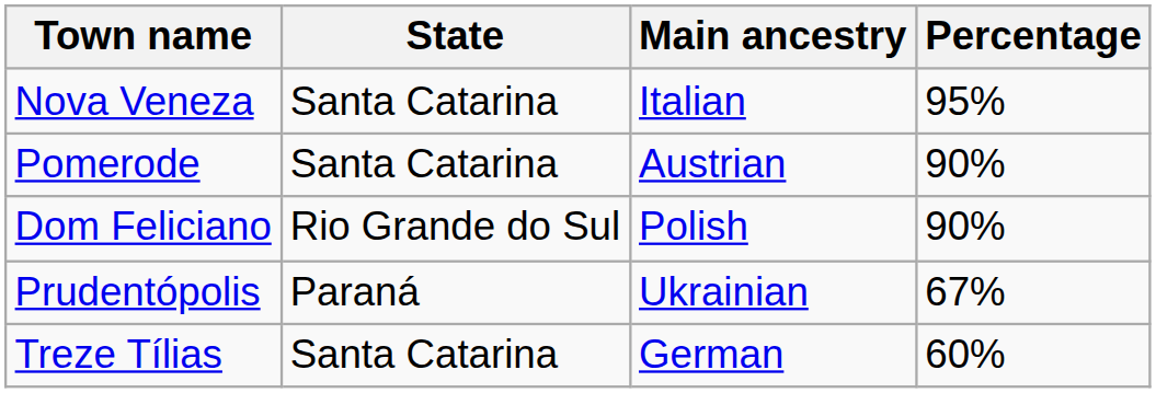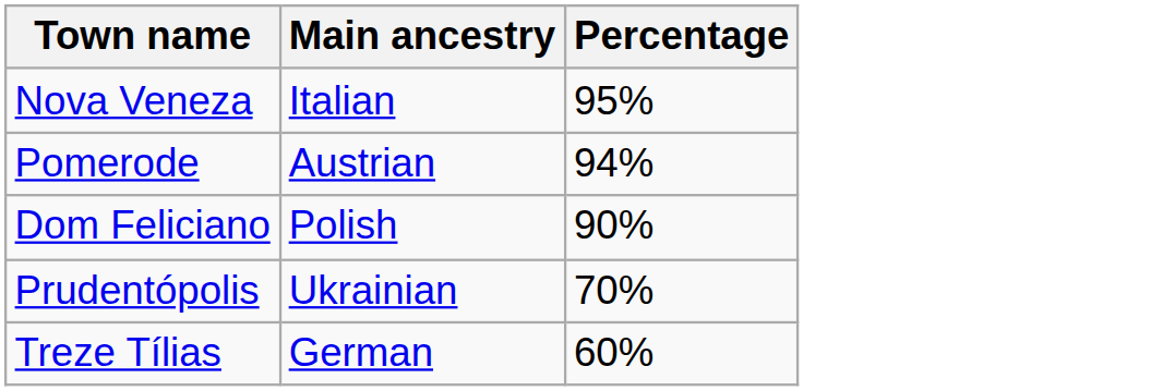 <table class="wikitable">
 <tr>
 <th>Town name</th>
-<th>State</th>
 <th>Main ancestry</th>
 <th>Percentage</th>
 </tr>
 <tr>
 <td><a href='#'>Nova Veneza</a></td>
-<td>Santa Catarina</td>
 <td> <a href='#'>Italian</a></td>
 <td>95%</td>
 </tr>
 <tr>
 <td><a href='#'>Pomerode</a></td>
-<td>Santa Catarina</td>
 <td> <a href='#'>Austrian</a></td>
-<td>90%</td>
+<td>94%</td>
 </tr>
 <tr>
 <td><a href='#'>Dom Feliciano</a></td>
-<td>Rio Grande do Sul</td>
 <td> <a href='#'>Polish</a></td>
 <td>90%</td>
 </tr>
 <tr>
 <td><a href='#'>Prudentópolis</a></td>
-<td>Paraná</td>
 <td> <a href='#'>Ukrainian</a></td>
-<td>67%</td>
+<td>70%</td>
 </tr>
 <tr>
 <td><a href='#'>Treze Tílias</a></td>
-<td>Santa Catarina</td>
 <td> <a href='#'>German</a></td>
 <td>60%</td>
 </tr>
 </table>
